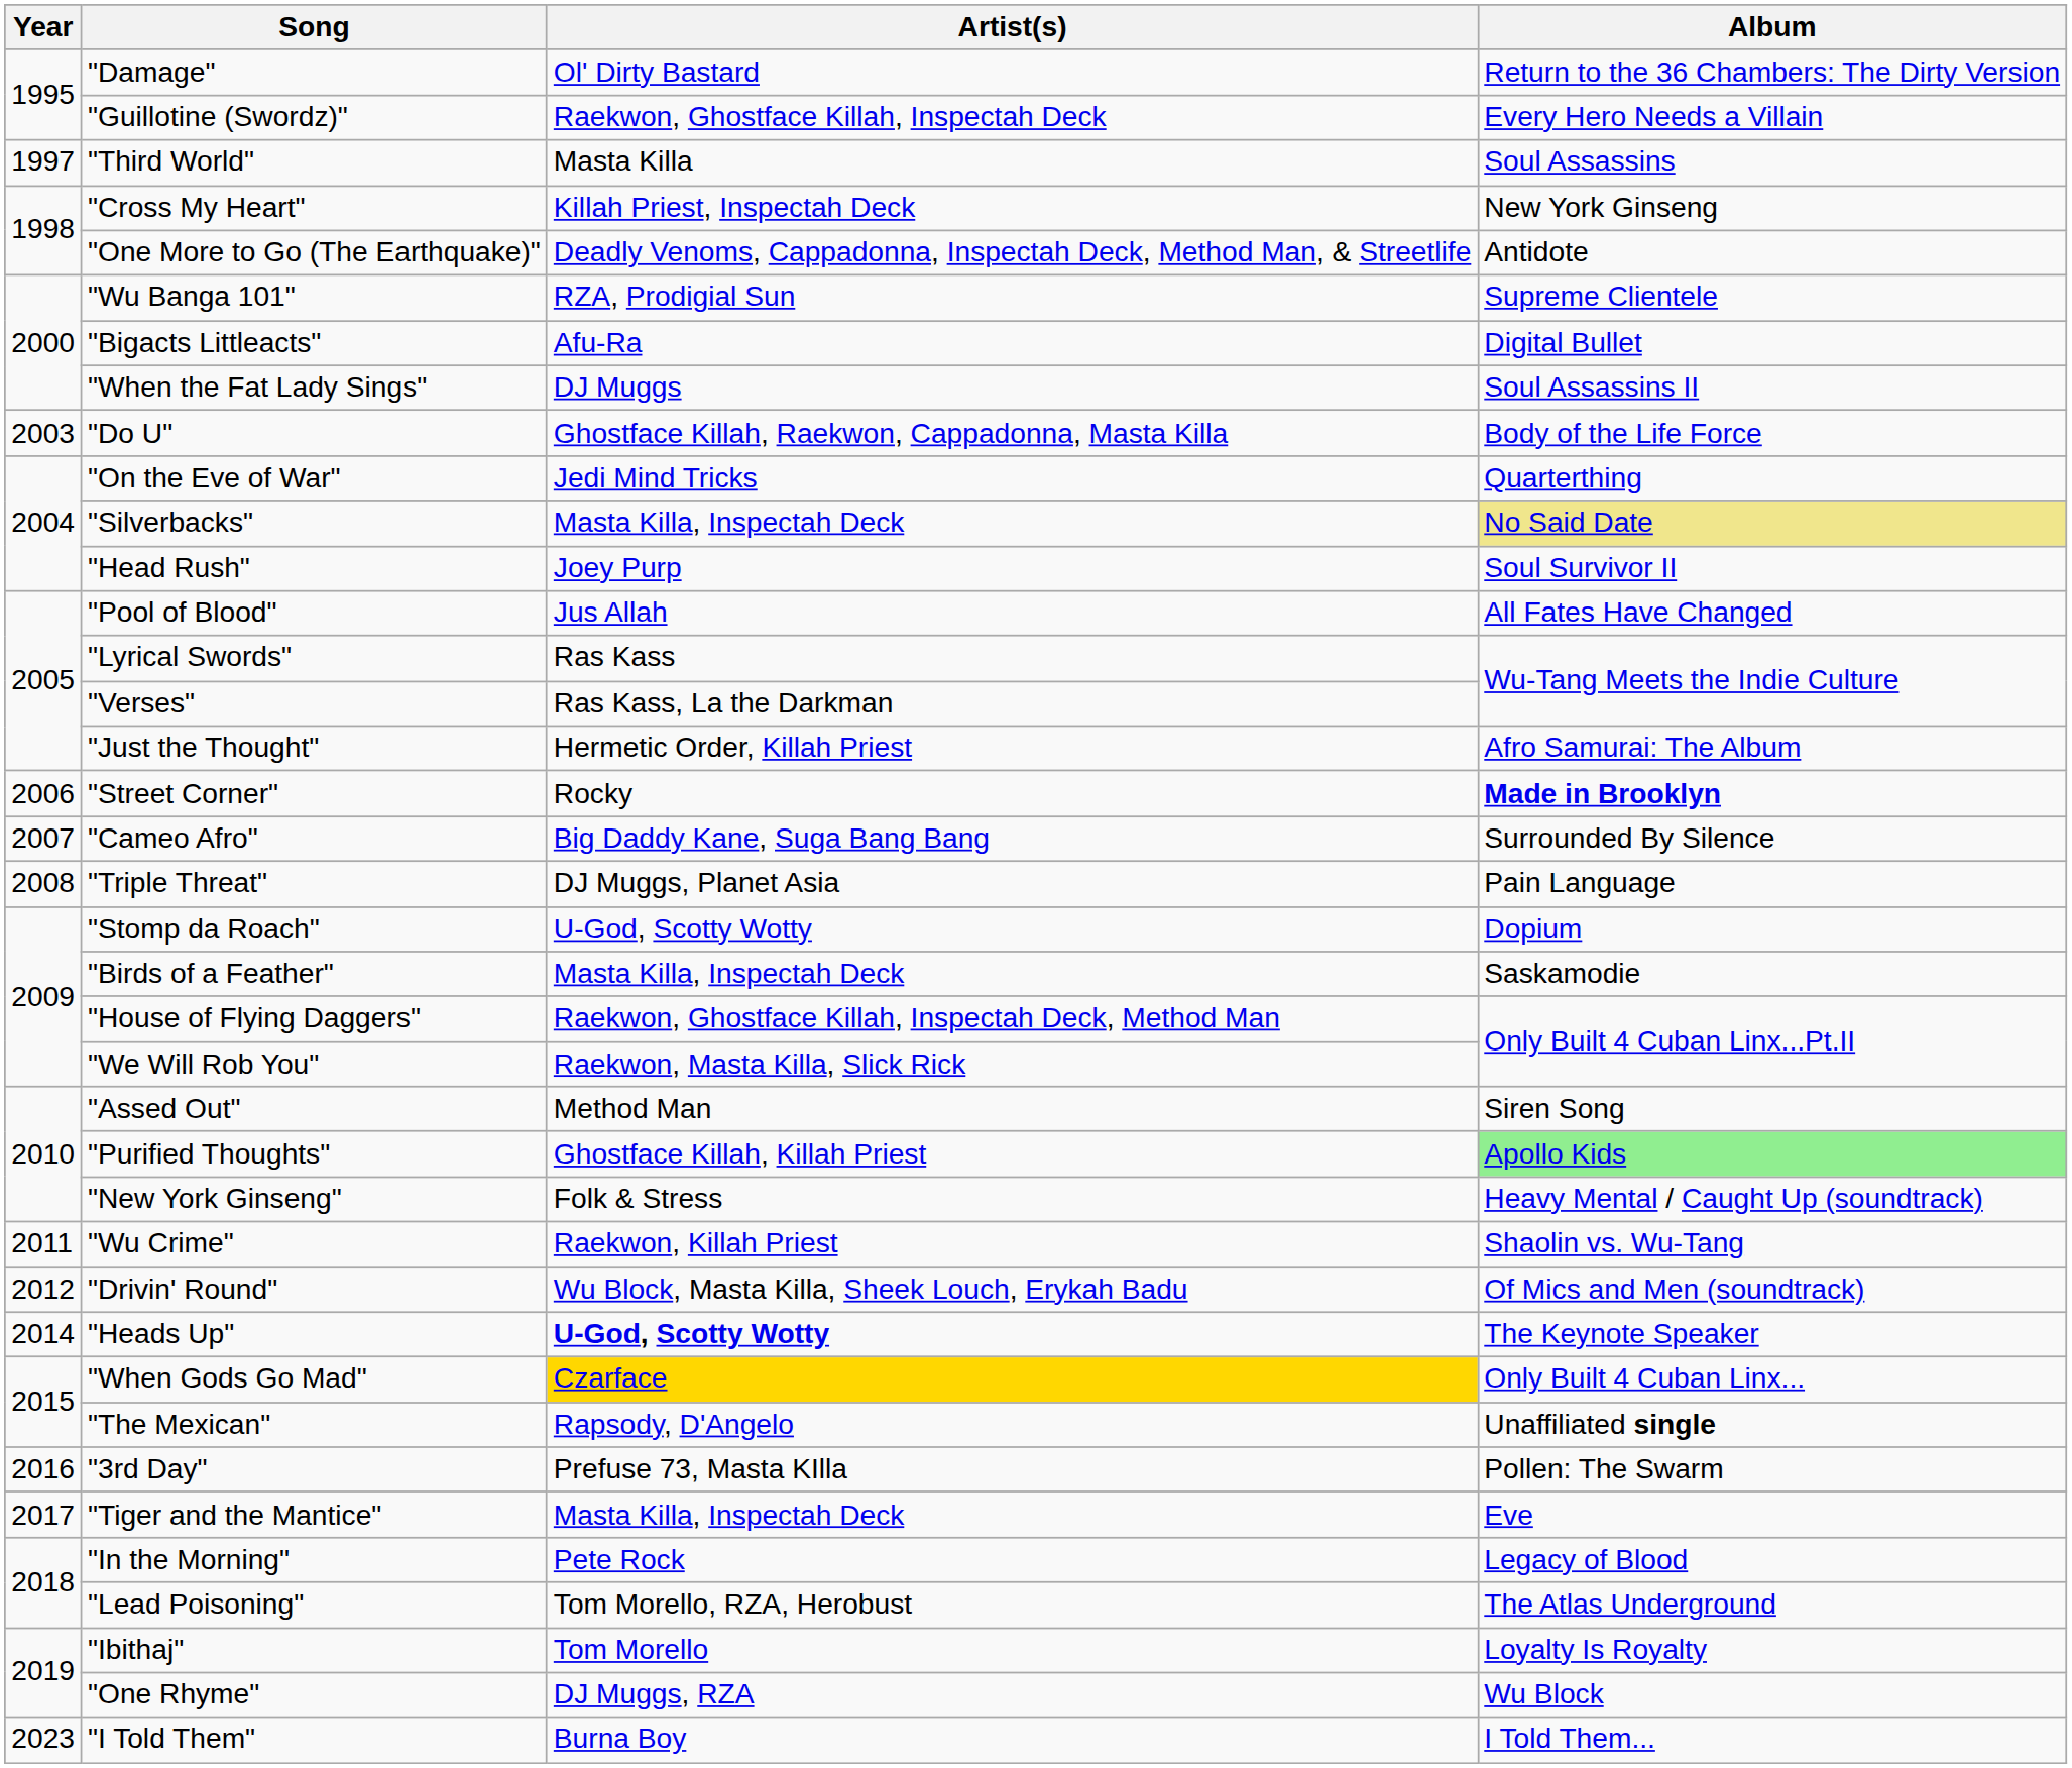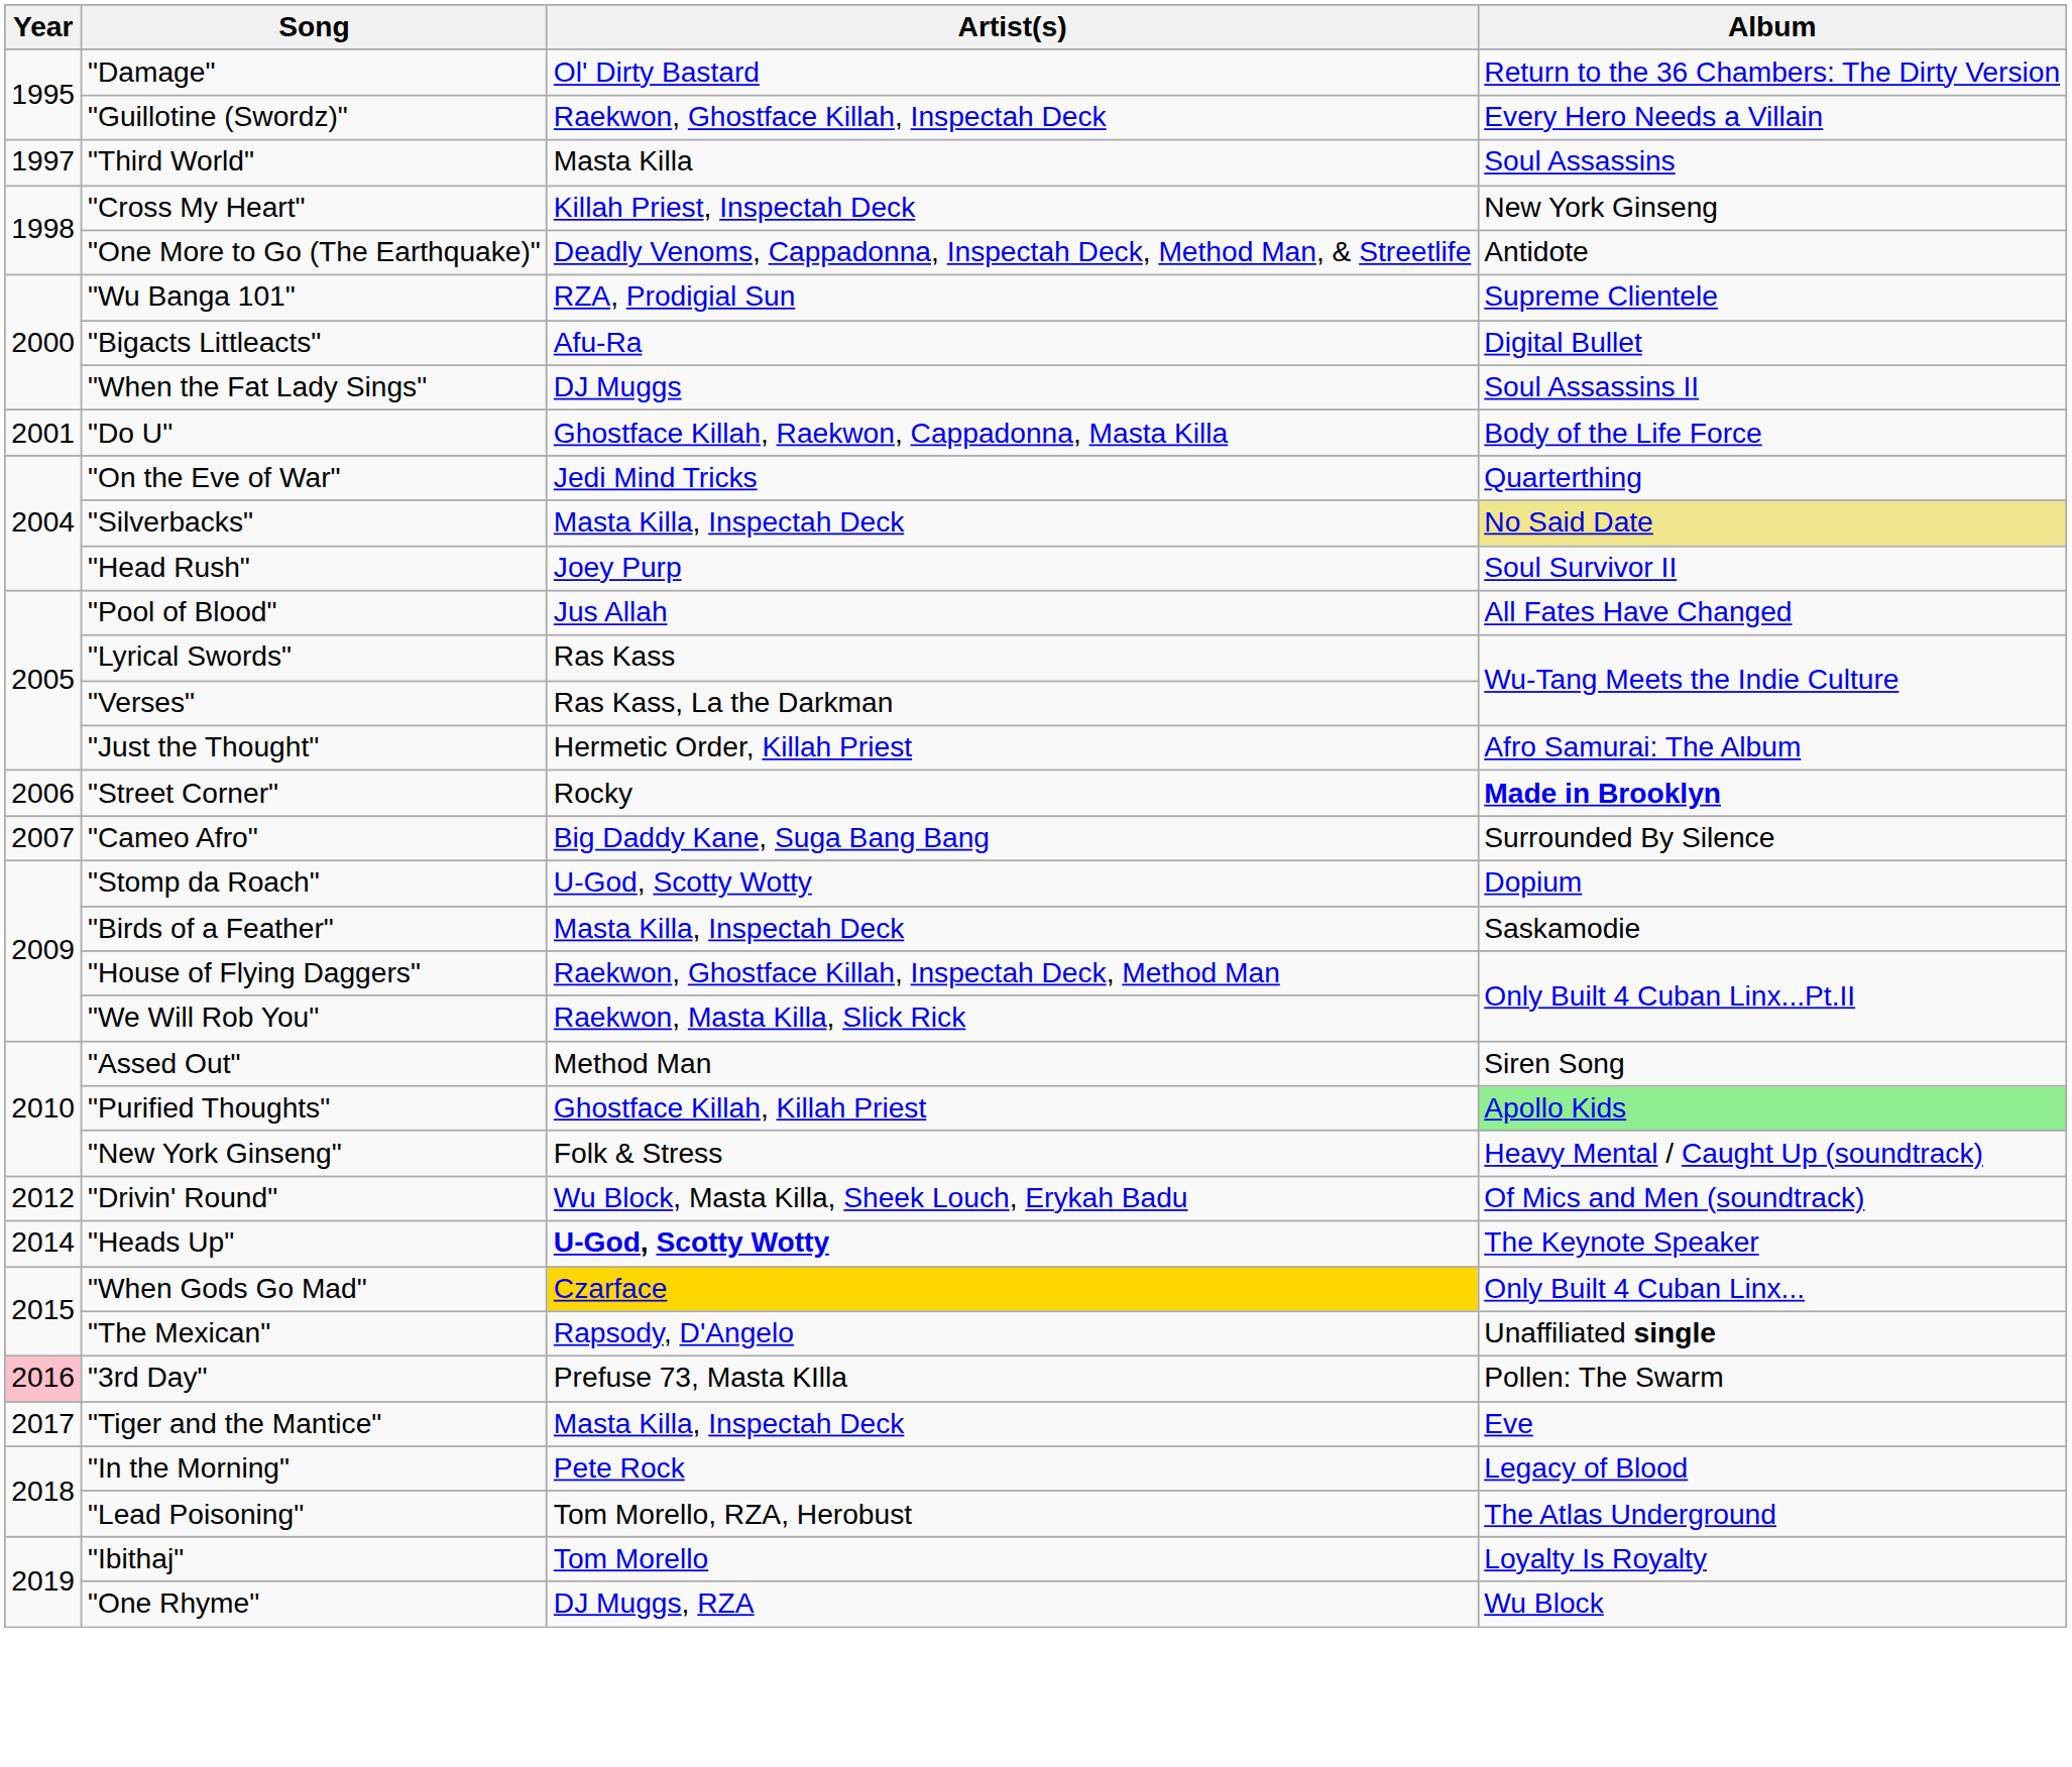 <table class="wikitable">
 <tr>
 <th>Year</th>
 <th>Song</th>
 <th>Artist(s)</th>
 <th>Album</th>
 </tr>
 <tr>
 <td rowspan="2">1995</td>
 <td>"Damage"</td>
 <td><a href='#'>Ol' Dirty Bastard</a></td>
 <td><a href='#'>Return to the 36 Chambers: The Dirty Version</a></td>
 </tr>
 <tr>
 <td>"Guillotine (Swordz)"</td>
 <td><a href='#'>Raekwon</a>, <a href='#'>Ghostface Killah</a>, <a href='#'>Inspectah Deck</a></td>
 <td><a href='#'>Every Hero Needs a Villain</a></td>
 </tr>
 <tr>
 <td rowspan="1">1997</td>
 <td>"Third World"</td>
 <td>Masta Killa</td>
 <td><a href='#'>Soul Assassins</a></td>
 </tr>
 <tr>
 <td rowspan="2">1998</td>
 <td>"Cross My Heart"</td>
 <td><a href='#'>Killah Priest</a>, <a href='#'>Inspectah Deck</a></td>
 <td>New York Ginseng</td>
 </tr>
 <tr>
 <td>"One More to Go (The Earthquake)"</td>
 <td><a href='#'>Deadly Venoms</a>, <a href='#'>Cappadonna</a>, <a href='#'>Inspectah Deck</a>, <a href='#'>Method Man</a>, & <a href='#'>Streetlife</a></td>
 <td>Antidote</td>
 </tr>
 <tr>
 <td rowspan="3">2000</td>
 <td>"Wu Banga 101"</td>
 <td><a href='#'>RZA</a>, <a href='#'>Prodigial Sun</a></td>
 <td><a href='#'>Supreme Clientele</a></td>
 </tr>
 <tr>
 <td>"Bigacts Littleacts"</td>
 <td><a href='#'>Afu-Ra</a></td>
 <td><a href='#'>Digital Bullet</a></td>
 </tr>
 <tr>
 <td>"When the Fat Lady Sings"</td>
 <td><a href='#'>DJ Muggs</a></td>
 <td><a href='#'>Soul Assassins II</a></td>
 </tr>
 <tr>
-<td rowspan="1">2003</td>
+<td rowspan="1">2001</td>
 <td>"Do U"</td>
 <td><a href='#'>Ghostface Killah</a>, <a href='#'>Raekwon</a>, <a href='#'>Cappadonna</a>, <a href='#'>Masta Killa</a></td>
 <td><a href='#'>Body of the Life Force</a></td>
 </tr>
 <tr>
 <td rowspan="3">2004</td>
 <td>"On the Eve of War"</td>
 <td><a href='#'>Jedi Mind Tricks</a></td>
 <td><a href='#'>Quarterthing</a></td>
 </tr>
 <tr>
 <td>"Silverbacks"</td>
 <td><a href='#'>Masta Killa</a>, <a href='#'>Inspectah Deck</a></td>
 <td style="background: khaki;"><a href='#'>No Said Date</a></td>
 </tr>
 <tr>
 <td>"Head Rush"</td>
 <td><a href='#'>Joey Purp</a></td>
 <td><a href='#'>Soul Survivor II</a></td>
 </tr>
 <tr>
 <td rowspan="4">2005</td>
 <td>"Pool of Blood"</td>
 <td><a href='#'>Jus Allah</a></td>
 <td><a href='#'>All Fates Have Changed</a></td>
 </tr>
 <tr>
 <td>"Lyrical Swords"</td>
 <td>Ras Kass</td>
 <td rowspan="2"><a href='#'>Wu-Tang Meets the Indie Culture</a></td>
 </tr>
 <tr>
 <td>"Verses"</td>
 <td>Ras Kass, La the Darkman</td>
 </tr>
 <tr>
 <td>"Just the Thought"</td>
 <td>Hermetic Order, <a href='#'>Killah Priest</a></td>
 <td><a href='#'>Afro Samurai: The Album</a></td>
 </tr>
 <tr>
 <td>2006</td>
 <td>"Street Corner"</td>
 <td>Rocky</td>
 <td><strong><a href='#'>Made in Brooklyn</a></strong></td>
 </tr>
 <tr>
 <td rowspan="1">2007</td>
 <td>"Cameo Afro"</td>
 <td><a href='#'>Big Daddy Kane</a>, <a href='#'>Suga Bang Bang</a></td>
 <td>Surrounded By Silence</td>
 </tr>
 <tr>
-<td>2008</td>
-<td>"Triple Threat"</td>
-<td>DJ Muggs, Planet Asia</td>
-<td>Pain Language</td>
-</tr>
-<tr>
 <td rowspan="4">2009</td>
 <td>"Stomp da Roach"</td>
 <td><a href='#'>U-God</a>, <a href='#'>Scotty Wotty</a></td>
 <td><a href='#'>Dopium</a></td>
 </tr>
 <tr>
 <td>"Birds of a Feather"</td>
 <td><a href='#'>Masta Killa</a>, <a href='#'>Inspectah Deck</a></td>
 <td>Saskamodie</td>
 </tr>
 <tr>
 <td>"House of Flying Daggers"</td>
 <td><a href='#'>Raekwon</a>, <a href='#'>Ghostface Killah</a>, <a href='#'>Inspectah Deck</a>, <a href='#'>Method Man</a></td>
 <td rowspan="2"><a href='#'>Only Built 4 Cuban Linx...Pt.II</a></td>
 </tr>
 <tr>
 <td>"We Will Rob You"</td>
 <td><a href='#'>Raekwon</a>, <a href='#'>Masta Killa</a>, <a href='#'>Slick Rick</a></td>
 </tr>
 <tr>
 <td rowspan="3">2010</td>
 <td>"Assed Out"</td>
 <td>Method Man</td>
 <td>Siren Song</td>
 </tr>
 <tr>
 <td>"Purified Thoughts"</td>
 <td><a href='#'>Ghostface Killah</a>, <a href='#'>Killah Priest</a></td>
 <td style="background: lightgreen;"><a href='#'>Apollo Kids</a></td>
 </tr>
 <tr>
 <td>"New York Ginseng"</td>
 <td>Folk & Stress</td>
 <td><a href='#'>Heavy Mental</a> / <a href='#'>Caught Up (soundtrack)</a></td>
 </tr>
 <tr>
-<td rowspan="1">2011</td>
-<td>"Wu Crime"</td>
-<td><a href='#'>Raekwon</a>, <a href='#'>Killah Priest</a></td>
-<td><a href='#'>Shaolin vs. Wu-Tang</a></td>
-</tr>
-<tr>
 <td>2012</td>
 <td>"Drivin' Round"</td>
 <td><a href='#'>Wu Block</a>, Masta Killa, <a href='#'>Sheek Louch</a>, <a href='#'>Erykah Badu</a></td>
 <td><a href='#'>Of Mics and Men (soundtrack)</a></td>
 </tr>
 <tr>
 <td rowspan="1">2014</td>
 <td>"Heads Up"</td>
 <td><strong><a href='#'>U-God</a>, <a href='#'>Scotty Wotty</a></strong></td>
 <td><a href='#'>The Keynote Speaker</a></td>
 </tr>
 <tr>
 <td rowspan="2">2015</td>
 <td>"When Gods Go Mad"</td>
 <td style="background: gold;"><a href='#'>Czarface</a></td>
 <td><a href='#'>Only Built 4 Cuban Linx...</a></td>
 </tr>
 <tr>
 <td>"The Mexican"</td>
 <td><a href='#'>Rapsody</a>, <a href='#'>D'Angelo</a></td>
 <td>Unaffiliated <strong>single</strong></td>
 </tr>
 <tr>
-<td rowspan="1">2016</td>
+<td rowspan="1" style="background: pink;">2016</td>
 <td>"3rd Day"</td>
 <td>Prefuse 73, Masta KIlla</td>
 <td>Pollen: The Swarm</td>
 </tr>
 <tr>
 <td rowspan="1">2017</td>
 <td>"Tiger and the Mantice"</td>
 <td><a href='#'>Masta Killa</a>, <a href='#'>Inspectah Deck</a></td>
 <td><a href='#'>Eve</a></td>
 </tr>
 <tr>
 <td rowspan="2">2018</td>
 <td>"In the Morning"</td>
 <td><a href='#'>Pete Rock</a></td>
 <td><a href='#'>Legacy of Blood</a></td>
 </tr>
 <tr>
 <td>"Lead Poisoning"</td>
 <td>Tom Morello, RZA, Herobust</td>
 <td><a href='#'>The Atlas Underground</a></td>
 </tr>
 <tr>
 <td rowspan="2">2019</td>
 <td>"Ibithaj"</td>
 <td><a href='#'>Tom Morello</a></td>
 <td><a href='#'>Loyalty Is Royalty</a></td>
 </tr>
 <tr>
 <td>"One Rhyme"</td>
 <td><a href='#'>DJ Muggs</a>, <a href='#'>RZA</a></td>
 <td><a href='#'>Wu Block</a></td>
 </tr>
-<tr>
-<td>2023</td>
-<td>"I Told Them"</td>
-<td><a href='#'>Burna Boy</a></td>
-<td><a href='#'>I Told Them...</a></td>
-</tr>
 </table>
